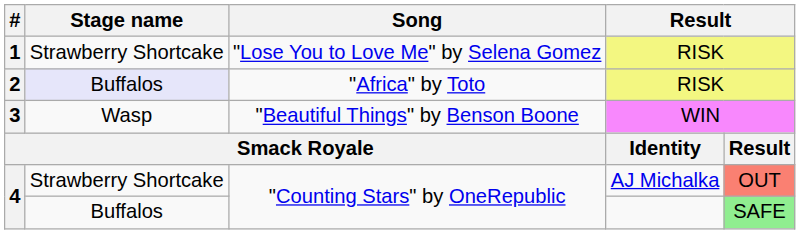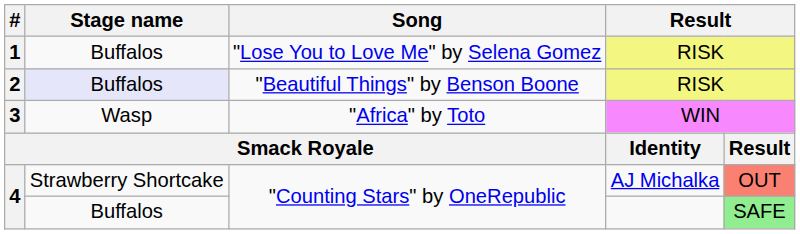 <table class="wikitable plainrowheaders"style="text-align: center;">
 <tr>
 <th>#</th>
 <th>Stage name</th>
 <th>Song</th>
 <th colspan=2>Result</th>
 </tr>
 <tr>
 <th>1</th>
-<td>Strawberry Shortcake</td>
+<td>Buffalos</td>
 <td>"<a href='#'>Lose You to Love Me</a>" by <a href='#'>Selena Gomez</a></td>
 <td colspan=2 bgcolor="#F3F781">RISK</td>
 </tr>
 <tr>
 <th>2</th>
 <td style="background: lavender;">Buffalos</td>
-<td>"<a href='#'>Africa</a>" by <a href='#'>Toto</a></td>
+<td>"<a href='#'>Beautiful Things</a>" by <a href='#'>Benson Boone</a></td>
 <td colspan=2 bgcolor="#F3F781">RISK</td>
 </tr>
 <tr>
 <th>3</th>
 <td>Wasp</td>
-<td>"<a href='#'>Beautiful Things</a>" by <a href='#'>Benson Boone</a></td>
+<td>"<a href='#'>Africa</a>" by <a href='#'>Toto</a></td>
 <td colspan=2 bgcolor="#F888FD">WIN</td>
 </tr>
 <tr>
 <th colspan=3>Smack Royale</th>
 <th>Identity</th>
 <th>Result</th>
 </tr>
 <tr>
 <th rowspan=2>4</th>
 <td>Strawberry Shortcake</td>
 <td rowspan="2">"<a href='#'>Counting Stars</a>" by <a href='#'>OneRepublic</a></td>
 <td><a href='#'>AJ Michalka</a></td>
 <td bgcolor="salmon">OUT</td>
 </tr>
 <tr>
 <td>Buffalos</td>
 <td></td>
 <td colspan=2 bgcolor=lightgreen>SAFE</td>
 </tr>
 </table>
